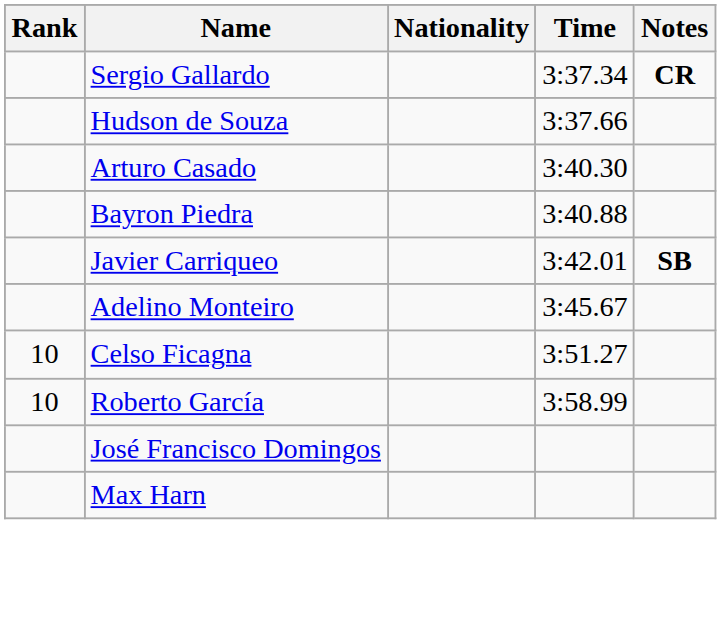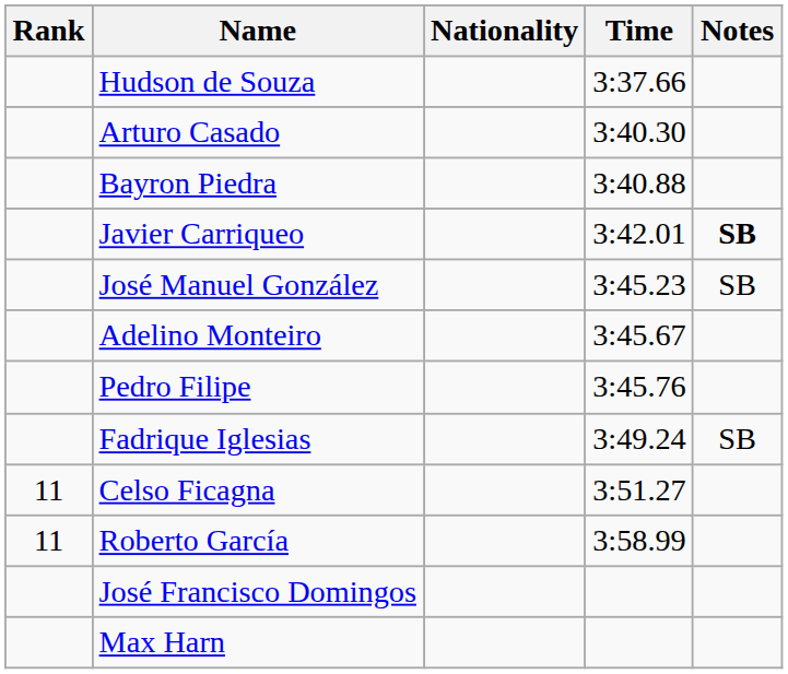 <table class="wikitable sortable" style="text-align:center;font-size:95%">
 <tr>
 <th>Rank</th>
 <th>Name</th>
 <th>Nationality</th>
 <th>Time</th>
 <th>Notes</th>
-</tr>
-<tr>
-<td></td>
-<td align=left><a href='#'>Sergio Gallardo</a></td>
-<td align=left></td>
-<td>3:37.34</td>
-<td><strong>CR</strong></td>
 </tr>
 <tr>
 <td></td>
 <td align=left><a href='#'>Hudson de Souza</a></td>
 <td align=left></td>
 <td>3:37.66</td>
 <td></td>
 </tr>
 <tr>
 <td></td>
 <td align=left><a href='#'>Arturo Casado</a></td>
 <td align=left></td>
 <td>3:40.30</td>
 <td></td>
 </tr>
 <tr>
 <td></td>
 <td align=left><a href='#'>Bayron Piedra</a></td>
 <td align=left></td>
 <td>3:40.88</td>
 <td></td>
 </tr>
 <tr>
 <td></td>
 <td align=left><a href='#'>Javier Carriqueo</a></td>
 <td align=left></td>
 <td>3:42.01</td>
 <td><strong>SB</strong></td>
 </tr>
 <tr>
 <td></td>
+<td align=left><a href='#'>José Manuel González</a></td>
+<td align=left></td>
+<td>3:45.23</td>
+<td>SB</td>
+</tr>
+<tr>
+<td></td>
 <td align=left><a href='#'>Adelino Monteiro</a></td>
 <td align=left></td>
 <td>3:45.67</td>
 <td></td>
 </tr>
 <tr>
-<td>10</td>
+<td></td>
+<td align=left><a href='#'>Pedro Filipe</a></td>
+<td align=left></td>
+<td>3:45.76</td>
+<td></td>
+</tr>
+<tr>
+<td></td>
+<td align=left><a href='#'>Fadrique Iglesias</a></td>
+<td align=left></td>
+<td>3:49.24</td>
+<td>SB</td>
+</tr>
+<tr>
+<td>11</td>
 <td align=left><a href='#'>Celso Ficagna</a></td>
 <td align=left></td>
 <td>3:51.27</td>
 <td></td>
 </tr>
 <tr>
-<td>10</td>
+<td>11</td>
 <td align=left><a href='#'>Roberto García</a></td>
 <td align=left></td>
 <td>3:58.99</td>
 <td></td>
 </tr>
 <tr>
 <td></td>
 <td align=left><a href='#'>José Francisco Domingos</a></td>
 <td align=left></td>
 <td></td>
 <td></td>
 </tr>
 <tr>
 <td></td>
 <td align=left><a href='#'>Max Harn</a></td>
 <td align=left></td>
 <td></td>
 <td></td>
 </tr>
 </table>
